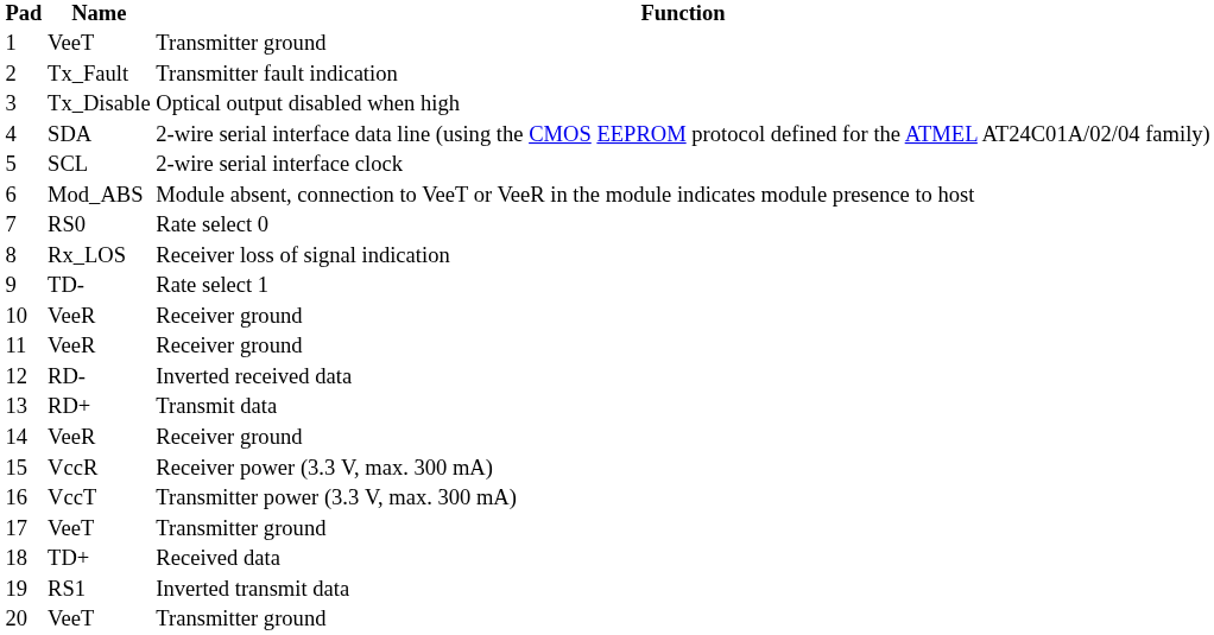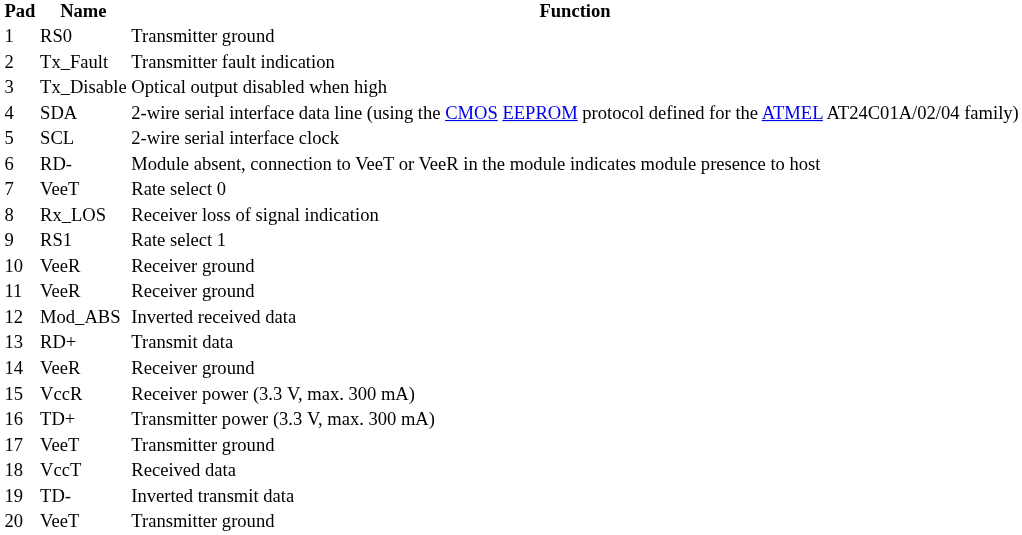 <table>
 <tr>
 <th>Pad</th>
 <th>Name</th>
 <th>Function</th>
 </tr>
 <tr>
 <td>1</td>
-<td>VeeT</td>
+<td>RS0</td>
 <td>Transmitter ground</td>
 </tr>
 <tr>
 <td>2</td>
 <td>Tx_Fault</td>
 <td>Transmitter fault indication</td>
 </tr>
 <tr>
 <td>3</td>
 <td>Tx_Disable</td>
 <td>Optical output disabled when high</td>
 </tr>
 <tr>
 <td>4</td>
 <td>SDA</td>
 <td>2-wire serial interface data line (using the <a href='#'>CMOS</a> <a href='#'>EEPROM</a> protocol defined for the <a href='#'>ATMEL</a> AT24C01A/02/04 family)</td>
 </tr>
 <tr>
 <td>5</td>
 <td>SCL</td>
 <td>2-wire serial interface clock</td>
 </tr>
 <tr>
 <td>6</td>
-<td>Mod_ABS</td>
+<td>RD-</td>
 <td>Module absent, connection to VeeT or VeeR in the module indicates module presence to host</td>
 </tr>
 <tr>
 <td>7</td>
-<td>RS0</td>
+<td>VeeT</td>
 <td>Rate select 0</td>
 </tr>
 <tr>
 <td>8</td>
 <td>Rx_LOS</td>
 <td>Receiver loss of signal indication</td>
 </tr>
 <tr>
 <td>9</td>
-<td>TD-</td>
+<td>RS1</td>
 <td>Rate select 1</td>
 </tr>
 <tr>
 <td>10</td>
 <td>VeeR</td>
 <td>Receiver ground</td>
 </tr>
 <tr>
 <td>11</td>
 <td>VeeR</td>
 <td>Receiver ground</td>
 </tr>
 <tr>
 <td>12</td>
-<td>RD-</td>
+<td>Mod_ABS</td>
 <td>Inverted received data</td>
 </tr>
 <tr>
 <td>13</td>
 <td>RD+</td>
 <td>Transmit data</td>
 </tr>
 <tr>
 <td>14</td>
 <td>VeeR</td>
 <td>Receiver ground</td>
 </tr>
 <tr>
 <td>15</td>
 <td>VccR</td>
 <td>Receiver power (3.3 V, max. 300 mA)</td>
 </tr>
 <tr>
 <td>16</td>
-<td>VccT</td>
+<td>TD+</td>
 <td>Transmitter power (3.3 V, max. 300 mA)</td>
 </tr>
 <tr>
 <td>17</td>
 <td>VeeT</td>
 <td>Transmitter ground</td>
 </tr>
 <tr>
 <td>18</td>
-<td>TD+</td>
+<td>VccT</td>
 <td>Received data</td>
 </tr>
 <tr>
 <td>19</td>
-<td>RS1</td>
+<td>TD-</td>
 <td>Inverted transmit data</td>
 </tr>
 <tr>
 <td>20</td>
 <td>VeeT</td>
 <td>Transmitter ground</td>
 </tr>
 <tr>
 </tr>
 </table>
